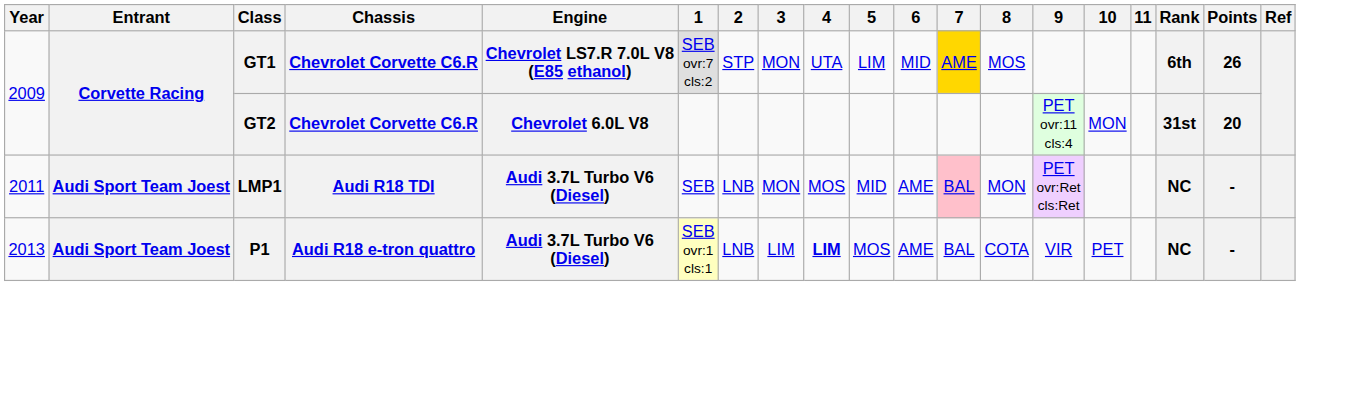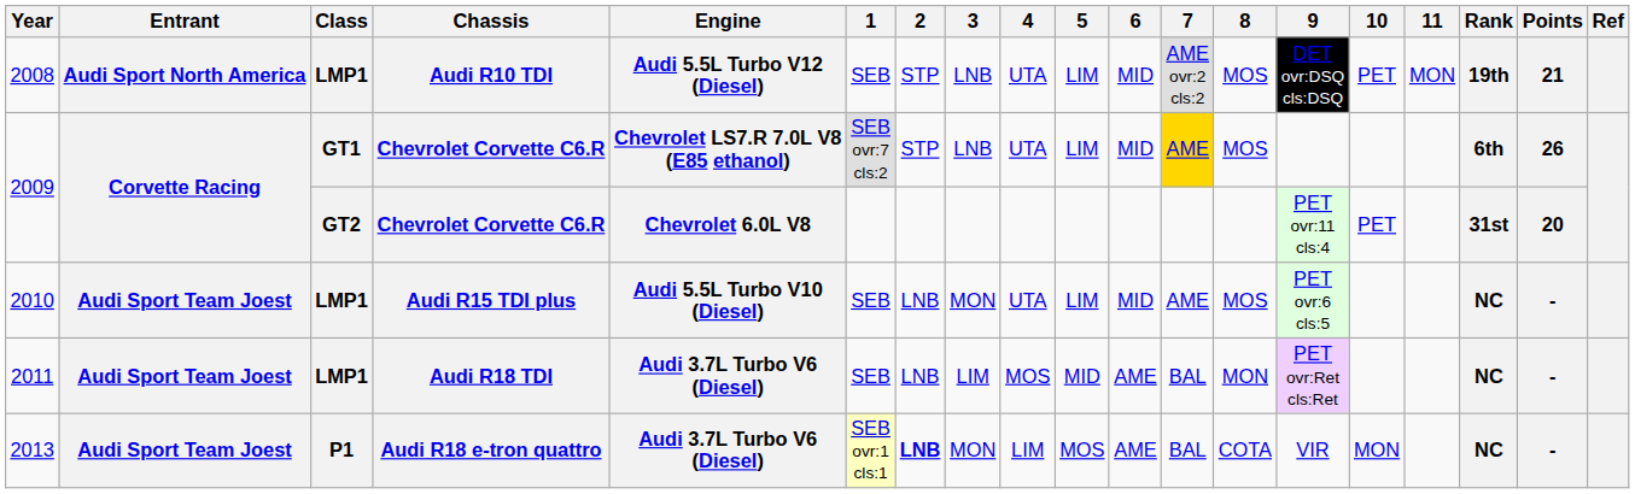 <table class="wikitable" style="text-align:center; font-size:90%">
 <tr>
 <th>Year</th>
 <th>Entrant</th>
 <th>Class</th>
 <th>Chassis</th>
 <th>Engine</th>
 <th>1</th>
 <th>2</th>
 <th>3</th>
 <th>4</th>
 <th>5</th>
 <th>6</th>
 <th>7</th>
 <th>8</th>
 <th>9</th>
 <th>10</th>
 <th>11</th>
 <th>Rank</th>
 <th>Points</th>
 <th>Ref</th>
 </tr>
 <tr>
+<td><a href='#'>2008</a></td>
+<th><a href='#'>Audi Sport North America</a></th>
+<th>LMP1</th>
+<th><a href='#'>Audi R10 TDI</a></th>
+<th><a href='#'>Audi</a> 5.5L Turbo V12<br>(<a href='#'>Diesel</a>)</th>
+<td><a href='#'>SEB</a></td>
+<td><a href='#'>STP</a></td>
+<td><a href='#'>LNB</a></td>
+<td><a href='#'>UTA</a></td>
+<td><a href='#'>LIM</a></td>
+<td><a href='#'>MID</a></td>
+<td style="background:#DFDFDF;"><a href='#'>AME</a><br><small>ovr:2<br>cls:2</small></td>
+<td><a href='#'>MOS</a></td>
+<td style="background:#000000; color:#ffffff"><a href='#'><span>DET</span></a><br><small>ovr:DSQ<br>cls:DSQ</small></td>
+<td><a href='#'>PET</a></td>
+<td><a href='#'>MON</a></td>
+<th>19th</th>
+<th>21</th>
+<th></th>
+</tr>
+<tr>
 <td rowspan=2><a href='#'>2009</a></td>
 <th rowspan=2><a href='#'>Corvette Racing</a></th>
 <th>GT1</th>
 <th><a href='#'>Chevrolet Corvette C6.R</a></th>
 <th><a href='#'>Chevrolet</a> LS7.R 7.0L V8<br>(<a href='#'>E85</a> <a href='#'>ethanol</a>)</th>
 <td style="background:#DFDFDF;"><a href='#'>SEB</a><br><small>ovr:7<br>cls:2</small></td>
 <td><a href='#'>STP</a></td>
-<td><a href='#'>MON</a></td>
+<td><a href='#'>LNB</a></td>
 <td><a href='#'>UTA</a></td>
 <td><a href='#'>LIM</a></td>
 <td><a href='#'>MID</a></td>
 <td style="background: gold;"><a href='#'>AME</a></td>
 <td><a href='#'>MOS</a></td>
 <td></td>
 <td></td>
 <td></td>
 <th>6th</th>
 <th>26</th>
 <th rowspan=2></th>
 </tr>
 <tr>
 <th>GT2</th>
 <th><a href='#'>Chevrolet Corvette C6.R</a></th>
 <th><a href='#'>Chevrolet</a> 6.0L V8</th>
 <td></td>
 <td></td>
 <td></td>
 <td></td>
 <td></td>
 <td></td>
 <td></td>
 <td></td>
 <td style="background:#DFFFDF;"><a href='#'>PET</a><br><small>ovr:11<br>cls:4</small></td>
-<td><a href='#'>MON</a></td>
+<td><a href='#'>PET</a></td>
 <td></td>
 <th>31st</th>
 <th>20</th>
+</tr>
+<tr>
+<td><a href='#'>2010</a></td>
+<th><a href='#'>Audi Sport Team Joest</a></th>
+<th>LMP1</th>
+<th><a href='#'>Audi R15 TDI plus</a></th>
+<th><a href='#'>Audi</a> 5.5L Turbo V10<br>(<a href='#'>Diesel</a>)</th>
+<td><a href='#'>SEB</a></td>
+<td><a href='#'>LNB</a></td>
+<td><a href='#'>MON</a></td>
+<td><a href='#'>UTA</a></td>
+<td><a href='#'>LIM</a></td>
+<td><a href='#'>MID</a></td>
+<td><a href='#'>AME</a></td>
+<td><a href='#'>MOS</a></td>
+<td style="background:#DFFFDF;"><a href='#'>PET</a><br><small>ovr:6<br>cls:5</small></td>
+<td></td>
+<td></td>
+<th>NC</th>
+<th>-</th>
+<th></th>
 </tr>
 <tr>
 <td><a href='#'>2011</a></td>
 <th><a href='#'>Audi Sport Team Joest</a></th>
 <th>LMP1</th>
 <th><a href='#'>Audi R18 TDI</a></th>
 <th><a href='#'>Audi</a> 3.7L Turbo V6<br>(<a href='#'>Diesel</a>)</th>
 <td><a href='#'>SEB</a></td>
 <td><a href='#'>LNB</a></td>
-<td><a href='#'>MON</a></td>
+<td><a href='#'>LIM</a></td>
 <td><a href='#'>MOS</a></td>
 <td><a href='#'>MID</a></td>
 <td><a href='#'>AME</a></td>
-<td style="background: pink;"><a href='#'>BAL</a></td>
+<td><a href='#'>BAL</a></td>
 <td><a href='#'>MON</a></td>
 <td style="background:#EFCFFF;"><a href='#'>PET</a><br><small>ovr:Ret<br>cls:Ret</small></td>
 <td></td>
 <td></td>
 <th>NC</th>
 <th>-</th>
 <th></th>
 </tr>
 <tr>
 <td><a href='#'>2013</a></td>
 <th><a href='#'>Audi Sport Team Joest</a></th>
 <th>P1</th>
 <th><a href='#'>Audi R18 e-tron quattro</a></th>
 <th><a href='#'>Audi</a> 3.7L Turbo V6<br>(<a href='#'>Diesel</a>)</th>
 <td style="background:#FFFFBF;"><a href='#'>SEB</a><br><small>ovr:1<br>cls:1</small></td>
-<td><a href='#'>LNB</a></td>
+<td><strong><a href='#'>LNB</a></strong></td>
+<td><a href='#'>MON</a></td>
 <td><a href='#'>LIM</a></td>
-<td><strong><a href='#'>LIM</a></strong></td>
 <td><a href='#'>MOS</a></td>
 <td><a href='#'>AME</a></td>
 <td><a href='#'>BAL</a></td>
 <td><a href='#'>COTA</a></td>
 <td><a href='#'>VIR</a></td>
-<td><a href='#'>PET</a></td>
+<td><a href='#'>MON</a></td>
 <td></td>
 <th>NC</th>
 <th>-</th>
 <th></th>
 </tr>
 </table>
